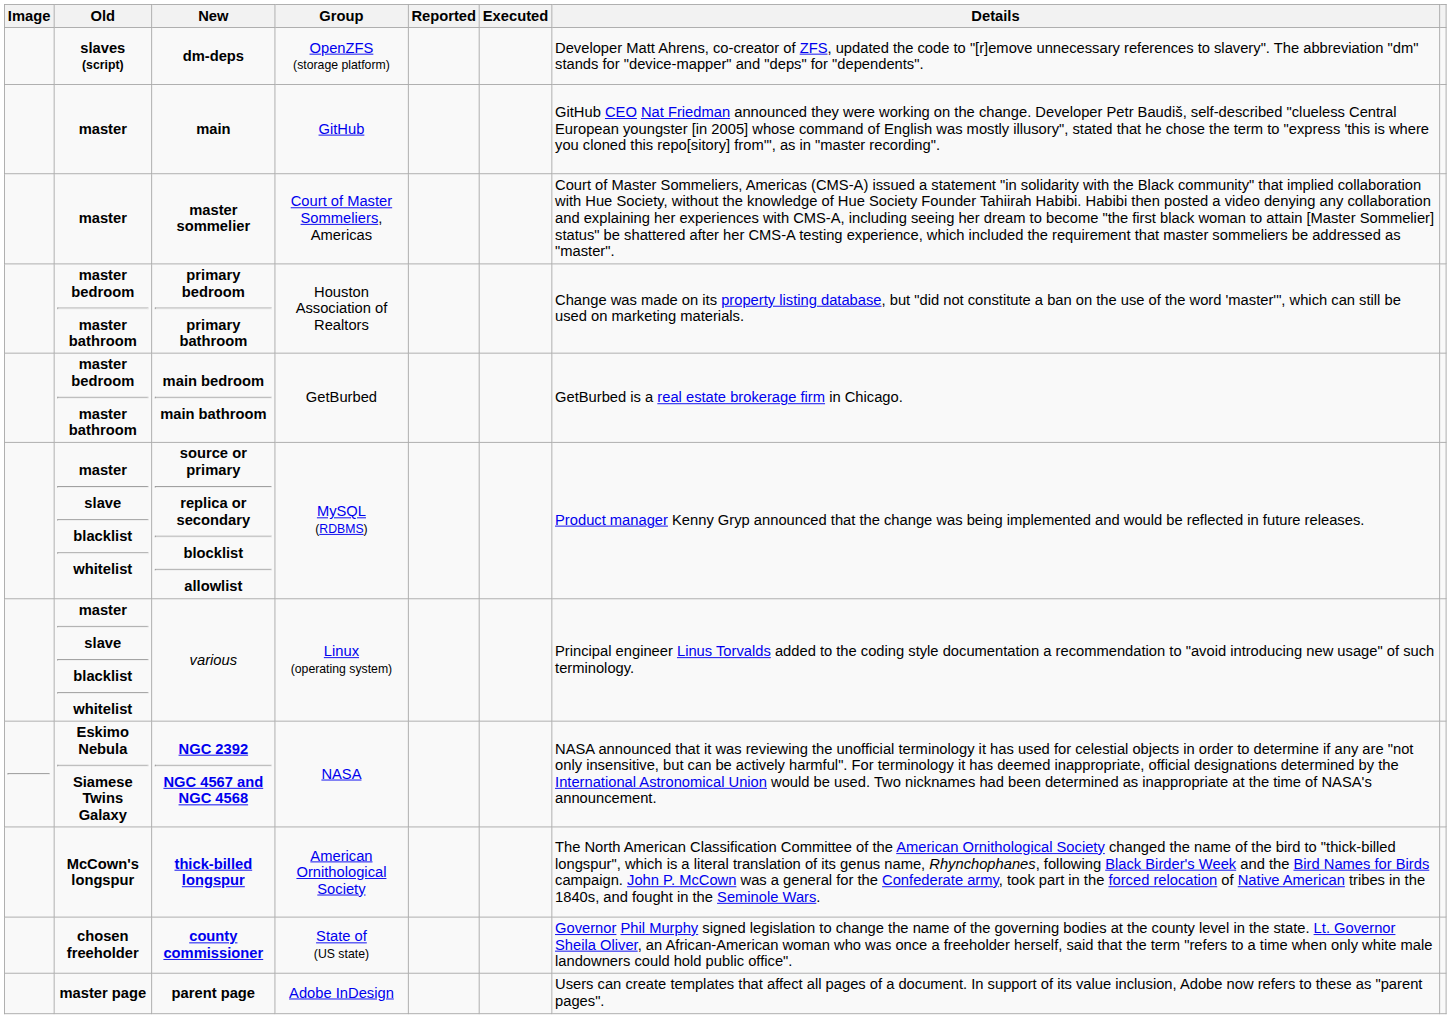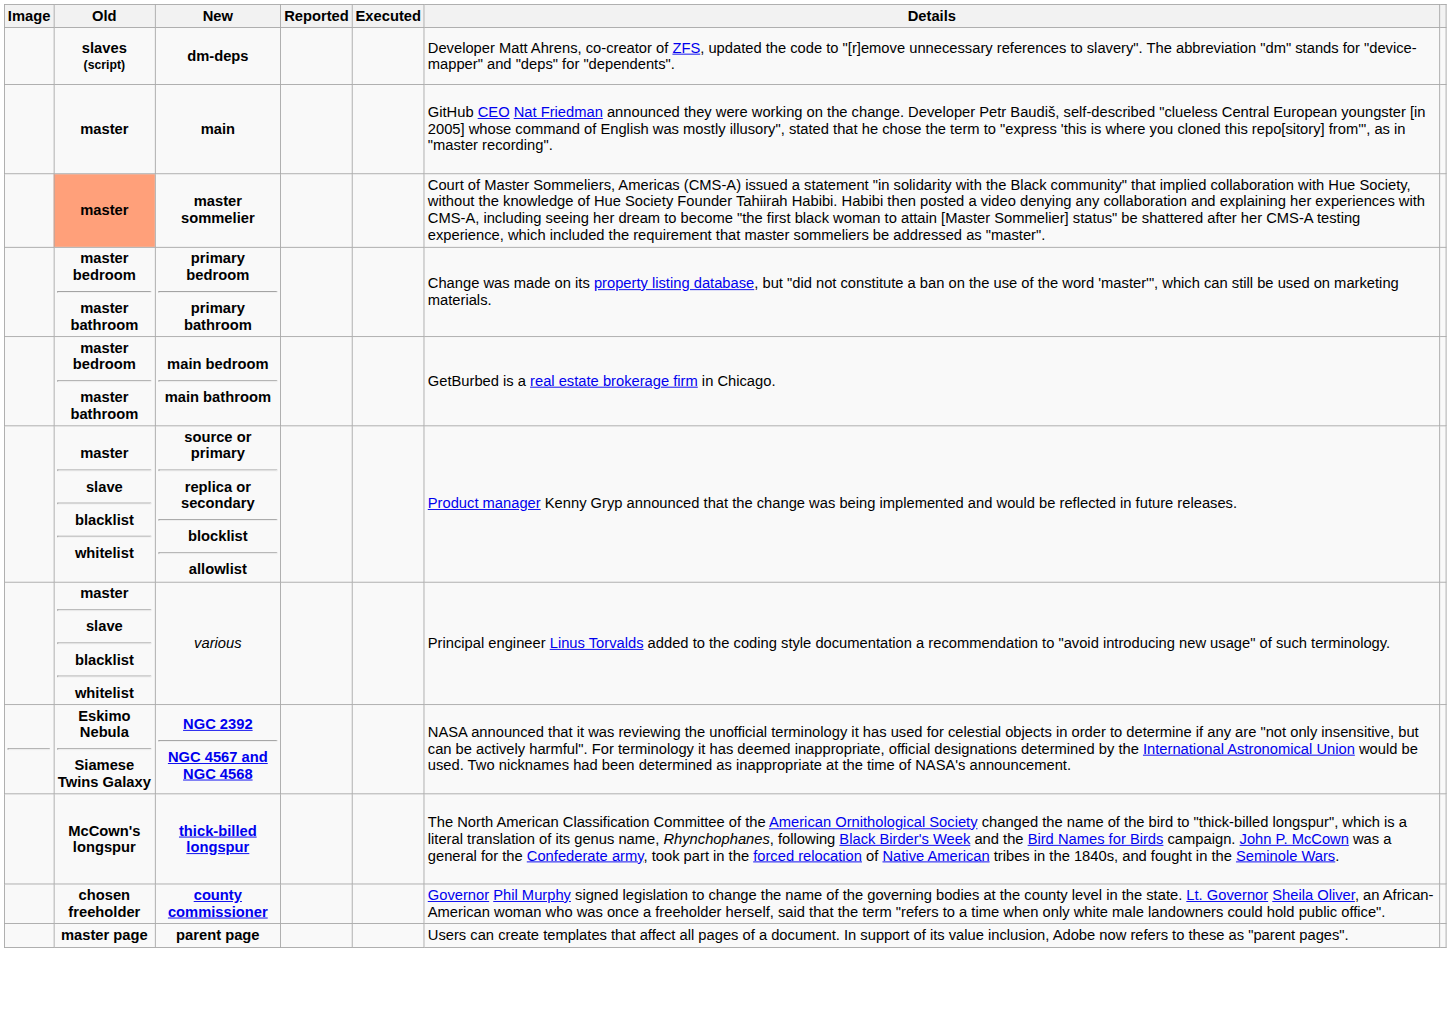 <table class="wikitable sortable sort-under" style="text-align:left">
 <tr>
 <th class="unsortable">Image</th>
 <th>Old</th>
 <th>New</th>
-<th>Group</th>
 <th>Reported </th>
 <th>Executed</th>
 <th>Details</th>
 <th></th>
 </tr>
 <tr>
 <td></td>
 <td style="text-align: center"><strong>slaves<br><small>(script)</small></strong></td>
 <td style="text-align: center"><strong>dm-deps</strong></td>
-<td style="text-align: center"><a href='#'>OpenZFS</a><br><small>(storage platform)</small></td>
 <td></td>
 <td></td>
 <td>Developer Matt Ahrens, co-creator of <a href='#'>ZFS</a>, updated the code to "[r]emove unnecessary references to slavery".  The abbreviation "dm" stands for "device-mapper" and "deps" for "dependents".</td>
 <td><br><br><br></td>
 </tr>
 <tr>
 <td></td>
 <td style="text-align: center"><strong>master<br><small></small></strong></td>
 <td style="text-align: center"><strong>main</strong></td>
-<td style="text-align: center"><a href='#'>GitHub</a></td>
 <td></td>
 <td></td>
 <td>GitHub <a href='#'>CEO</a> <a href='#'>Nat Friedman</a> announced they were working on the change. Developer Petr Baudiš, self-described "clueless Central European youngster [in 2005] whose command of English was mostly illusory", stated that he chose the term to "express 'this is where you cloned this repo[sitory] from'", as in "master recording".</td>
 <td><br><br><br><br><br></td>
 </tr>
 <tr>
 <td></td>
-<td style="text-align: center"><strong>master</strong></td>
+<td style="background: lightsalmon; text-align: center"><strong>master</strong></td>
 <td style="text-align: center"><strong>master sommelier</strong></td>
-<td style="text-align: center"><a href='#'>Court of Master Sommeliers</a>, Americas</td>
 <td></td>
 <td></td>
 <td> Court of Master Sommeliers, Americas (CMS-A) issued a statement "in solidarity with the Black community" that implied collaboration with Hue Society, without the knowledge of Hue Society Founder Tahiirah Habibi. Habibi then posted a video denying any collaboration and explaining her experiences with CMS-A, including seeing her dream to become "the first black woman to attain [Master Sommelier] status" be shattered after her CMS-A testing experience, which included the requirement that master sommeliers be addressed as "master".</td>
 <td><br><br><br></td>
 </tr>
 <tr>
 <td></td>
 <td style="text-align: center"><strong>master bedroom</strong><hr><strong>master bathroom</strong></td>
 <td style="text-align: center"><strong>primary bedroom</strong><hr><strong>primary bathroom</strong></td>
-<td style="text-align: center">Houston Association of Realtors</td>
 <td></td>
 <td></td>
 <td>Change was made on its <a href='#'>property listing database</a>, but "did not constitute a ban on the use of the word 'master'", which can still be used on marketing materials.</td>
 <td></td>
 </tr>
 <tr>
 <td></td>
 <td style="text-align: center"><strong>master bedroom</strong><hr><strong>master bathroom</strong></td>
 <td style="text-align: center"><strong>main bedroom</strong><hr><strong>main bathroom</strong></td>
-<td style="text-align: center">GetBurbed</td>
 <td></td>
 <td></td>
 <td>GetBurbed is a <a href='#'>real estate brokerage firm</a> in Chicago.</td>
 <td></td>
 </tr>
 <tr>
 <td></td>
 <td style="text-align: center"><strong>master<hr>slave<hr>blacklist<hr>whitelist</strong> </td>
 <td style="text-align: center"><strong>source or primary<hr>replica or secondary<hr>blocklist<hr>allowlist</strong> </td>
-<td style="text-align: center"><a href='#'>MySQL</a><br><small>(<a href='#'>RDBMS</a>)</small></td>
 <td></td>
 <td></td>
 <td><a href='#'>Product manager</a> Kenny Gryp announced that the change was being implemented and would be reflected in future releases.</td>
 <td><br><br></td>
 </tr>
 <tr>
 <td></td>
 <td style="text-align: center"><strong>master<hr>slave<hr>blacklist<hr>whitelist</strong> </td>
 <td style="text-align: center"><em>various</em></td>
-<td style="text-align: center"><a href='#'>Linux</a><br><small>(operating system)</small></td>
 <td></td>
 <td></td>
 <td>Principal engineer <a href='#'>Linus Torvalds</a> added to the coding style documentation a recommendation to "avoid introducing new usage" of such terminology.</td>
 <td><br><br></td>
 </tr>
 <tr>
 <td><hr></td>
 <td style="text-align: center"><strong>Eskimo Nebula</strong><hr><strong>Siamese Twins Galaxy</strong></td>
 <td style="text-align: center"><strong><a href='#'>NGC 2392</a></strong><hr><strong><a href='#'>NGC 4567 and NGC 4568</a></strong></td>
-<td style="text-align: center"><a href='#'>NASA</a></td>
 <td></td>
 <td></td>
 <td>NASA announced that it was reviewing the unofficial terminology it has used for celestial objects in order to determine if any are "not only insensitive, but can be actively harmful".  For terminology it has deemed inappropriate, official designations determined by the <a href='#'>International Astronomical Union</a> would be used.  Two nicknames had been determined as inappropriate at the time of NASA's announcement.</td>
 <td><br></td>
 </tr>
 <tr>
 <td></td>
 <td style="text-align: center"><strong>McCown's longspur</strong></td>
 <td style="text-align: center"><strong><a href='#'>thick-billed longspur</a></strong></td>
-<td style="text-align: center"><a href='#'>American Ornithological Society</a></td>
 <td> </td>
 <td></td>
 <td>The North American Classification Committee of the <a href='#'>American Ornithological Society</a> changed the name of the bird to "thick-billed longspur", which is a literal translation of its genus name, <em>Rhynchophanes</em>, following <a href='#'>Black Birder's Week</a> and the <a href='#'>Bird Names for Birds</a> campaign.  <a href='#'>John P. McCown</a> was a general for the <a href='#'>Confederate army</a>, took part in the <a href='#'>forced relocation</a> of <a href='#'>Native American</a> tribes in the 1840s, and fought in the <a href='#'>Seminole Wars</a>.</td>
 <td><br><br><br><br><br></td>
 </tr>
 <tr>
 <td></td>
 <td style="text-align: center"><strong>chosen freeholder</strong></td>
 <td style="text-align: center"><strong><a href='#'>county commissioner</a></strong></td>
-<td style="text-align: center"><a href='#'>State of </a><br><small>(US state)</small></td>
 <td></td>
 <td> </td>
 <td><a href='#'>Governor</a> <a href='#'>Phil Murphy</a> signed legislation to change the name of the governing bodies at the county level in the state.  <a href='#'>Lt. Governor</a> <a href='#'>Sheila Oliver</a>, an African-American woman who was once a freeholder herself, said that the term "refers to a time when only white male landowners could hold public office".</td>
 <td><br></td>
 </tr>
 <tr>
 <td></td>
 <td style="text-align: center"><strong>master page</strong></td>
 <td style="text-align: center"><strong>parent page</strong></td>
-<td style="text-align: center"><a href='#'>Adobe InDesign</a></td>
 <td></td>
 <td></td>
 <td>Users can create templates that affect all pages of a document. In support of its value inclusion, Adobe now refers to these as "parent pages".</td>
 <td><br></td>
 </tr>
 </table>
